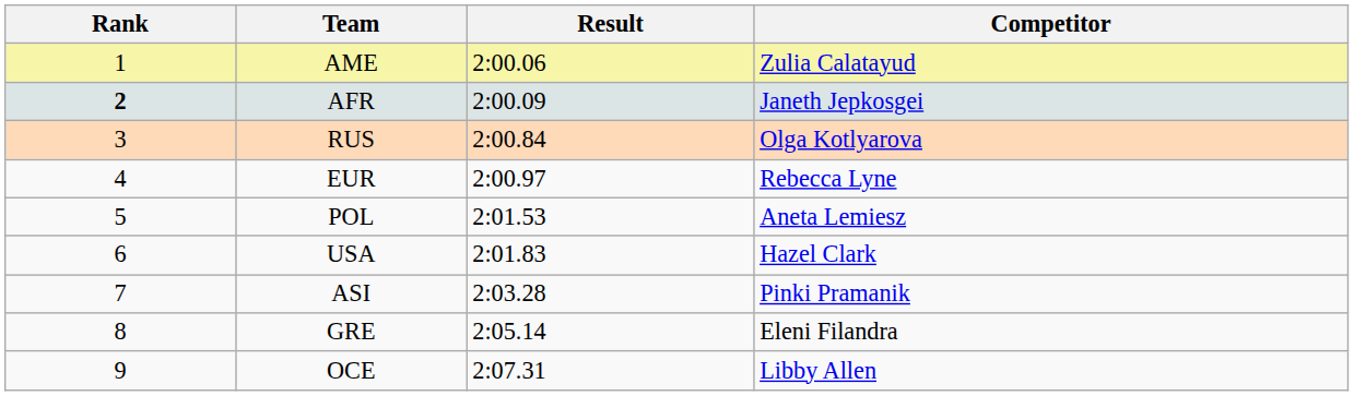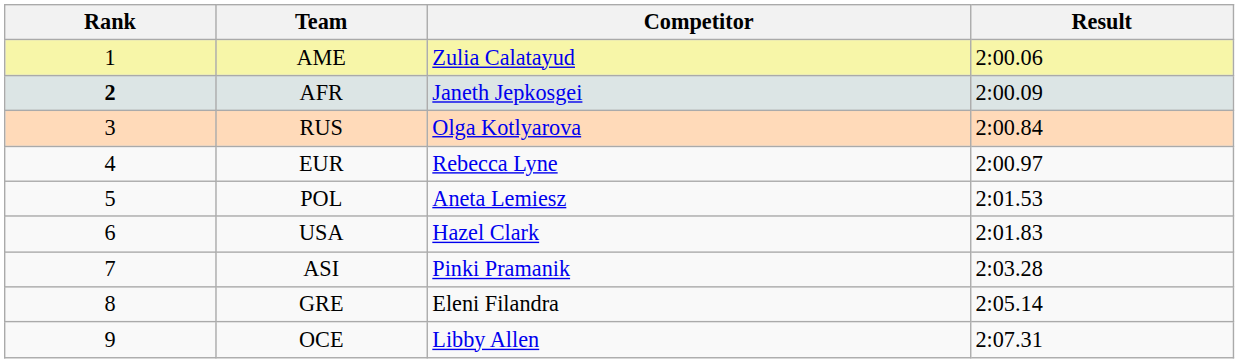 <table class="wikitable" width=70% style=text-align:center>
 <tr>
 <th>Rank</th>
 <th>Team</th>
+<th>Competitor</th>
 <th>Result</th>
-<th>Competitor</th>
 </tr>
 <tr bgcolor="#F7F6A8">
 <td>1</td>
 <td>AME</td>
+<td align="left"><a href='#'>Zulia Calatayud</a></td>
 <td align="left">2:00.06</td>
-<td align="left"><a href='#'>Zulia Calatayud</a></td>
 </tr>
 <tr bgcolor="#DCE5E5">
 <td><strong>2</strong></td>
 <td>AFR</td>
+<td align="left"><a href='#'>Janeth Jepkosgei</a></td>
 <td align="left">2:00.09</td>
-<td align="left"><a href='#'>Janeth Jepkosgei</a></td>
 </tr>
 <tr bgcolor="#FFDAB9">
 <td>3</td>
 <td>RUS</td>
+<td align="left"><a href='#'>Olga Kotlyarova</a></td>
 <td align="left">2:00.84</td>
-<td align="left"><a href='#'>Olga Kotlyarova</a></td>
 </tr>
 <tr>
 <td>4</td>
 <td>EUR</td>
+<td align="left"><a href='#'>Rebecca Lyne</a></td>
 <td align="left">2:00.97</td>
-<td align="left"><a href='#'>Rebecca Lyne</a></td>
 </tr>
 <tr>
 <td>5</td>
 <td>POL</td>
+<td align="left"><a href='#'>Aneta Lemiesz</a></td>
 <td align="left">2:01.53</td>
-<td align="left"><a href='#'>Aneta Lemiesz</a></td>
 </tr>
 <tr>
 <td>6</td>
 <td>USA</td>
+<td align="left"><a href='#'>Hazel Clark</a></td>
 <td align="left">2:01.83</td>
-<td align="left"><a href='#'>Hazel Clark</a></td>
 </tr>
 <tr>
 <td>7</td>
 <td>ASI</td>
+<td align="left"><a href='#'>Pinki Pramanik</a></td>
 <td align="left">2:03.28</td>
-<td align="left"><a href='#'>Pinki Pramanik</a></td>
 </tr>
 <tr>
 <td>8</td>
 <td>GRE</td>
+<td align="left">Eleni Filandra</td>
 <td align="left">2:05.14</td>
-<td align="left">Eleni Filandra</td>
 </tr>
 <tr>
 <td>9</td>
 <td>OCE</td>
+<td align="left"><a href='#'>Libby Allen</a></td>
 <td align="left">2:07.31</td>
-<td align="left"><a href='#'>Libby Allen</a></td>
 </tr>
 </table>
